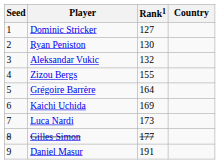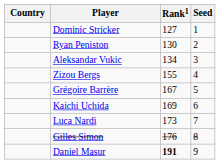 <table class="sortable wikitable">
 <tr>
-<th>Seed</th>
+<th width="70">Country</th>
 <th width="175">Player</th>
 <th>Rank<sup>1</sup></th>
-<th width="70">Country</th>
+<th>Seed</th>
 </tr>
 <tr>
-<td>1</td>
+<td></td>
 <td><a href='#'>Dominic Stricker</a></td>
 <td>127</td>
-<td></td>
+<td>1</td>
 </tr>
 <tr>
-<td>2</td>
+<td></td>
 <td><a href='#'>Ryan Peniston</a></td>
 <td>130</td>
-<td></td>
+<td>2</td>
 </tr>
 <tr>
+<td></td>
+<td><a href='#'>Aleksandar Vukic</a></td>
+<td>134</td>
 <td>3</td>
-<td><a href='#'>Aleksandar Vukic</a></td>
-<td>132</td>
-<td></td>
 </tr>
 <tr>
-<td>4</td>
+<td></td>
 <td><a href='#'>Zizou Bergs</a></td>
 <td>155</td>
-<td></td>
+<td>4</td>
 </tr>
 <tr>
+<td></td>
+<td><a href='#'>Grégoire Barrère</a></td>
+<td>167</td>
 <td>5</td>
-<td><a href='#'>Grégoire Barrère</a></td>
-<td>164</td>
-<td></td>
 </tr>
 <tr>
-<td>6</td>
+<td></td>
 <td><a href='#'>Kaichi Uchida</a></td>
 <td>169</td>
-<td></td>
+<td>6</td>
 </tr>
 <tr>
-<td>7</td>
+<td></td>
 <td><a href='#'>Luca Nardi</a></td>
 <td>173</td>
-<td></td>
+<td>7</td>
 </tr>
 <tr>
+<td><s></s></td>
+<td><s><a href='#'>Gilles Simon</a></s></td>
+<td><s>176</s></td>
 <td><s>8</s></td>
-<td><s><a href='#'>Gilles Simon</a></s></td>
-<td><s>177</s></td>
-<td><s></s></td>
 </tr>
 <tr>
+<td></td>
+<td><a href='#'>Daniel Masur</a></td>
+<td><strong>191</strong></td>
 <td>9</td>
-<td><a href='#'>Daniel Masur</a></td>
-<td>191</td>
-<td></td>
 </tr>
 </table>
